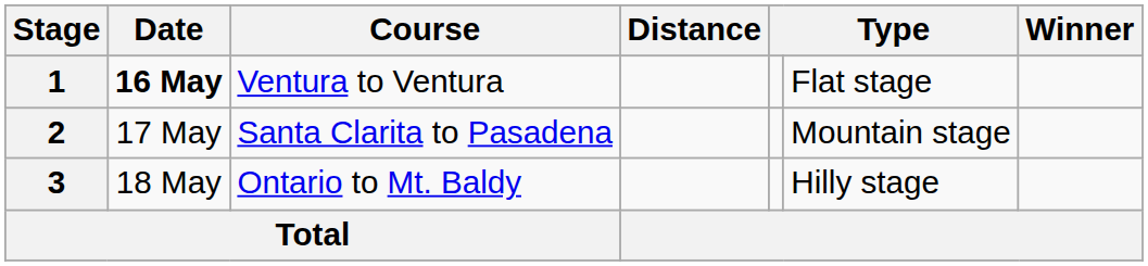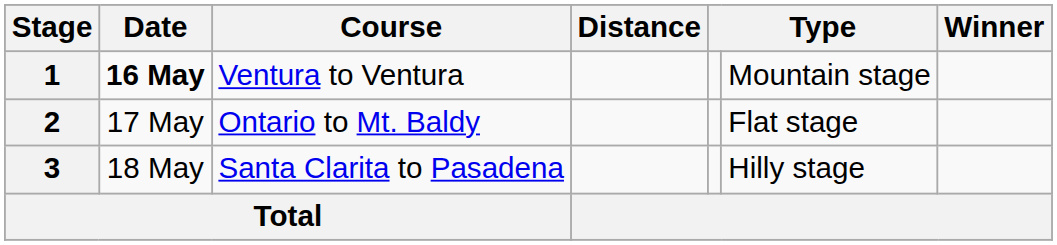 <table class=wikitable>
 <tr>
 <th>Stage</th>
 <th>Date</th>
 <th>Course</th>
 <th>Distance</th>
 <th colspan=2>Type</th>
 <th>Winner</th>
 </tr>
 <tr>
 <th align=center>1</th>
 <td align=center><strong>16 May</strong></td>
 <td><a href='#'>Ventura</a> to Ventura</td>
 <td align=center></td>
 <td align=center></td>
-<td>Flat stage</td>
+<td>Mountain stage</td>
 <td></td>
 </tr>
 <tr>
 <th align=center>2</th>
 <td align=center>17 May</td>
-<td><a href='#'>Santa Clarita</a> to <a href='#'>Pasadena</a></td>
+<td><a href='#'>Ontario</a> to <a href='#'>Mt. Baldy</a></td>
 <td align=center></td>
 <td align=center></td>
-<td>Mountain stage</td>
+<td>Flat stage</td>
 <td></td>
 </tr>
 <tr>
 <th align=center>3</th>
 <td align=center>18 May</td>
-<td><a href='#'>Ontario</a> to <a href='#'>Mt. Baldy</a></td>
+<td><a href='#'>Santa Clarita</a> to <a href='#'>Pasadena</a></td>
 <td align=center></td>
 <td align=center></td>
 <td>Hilly stage</td>
 <td></td>
 </tr>
 <tr>
 <th colspan=3>Total</th>
 <th colspan=5></th>
 </tr>
 </table>
